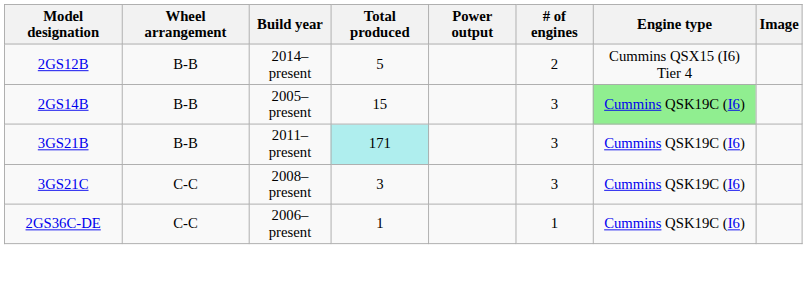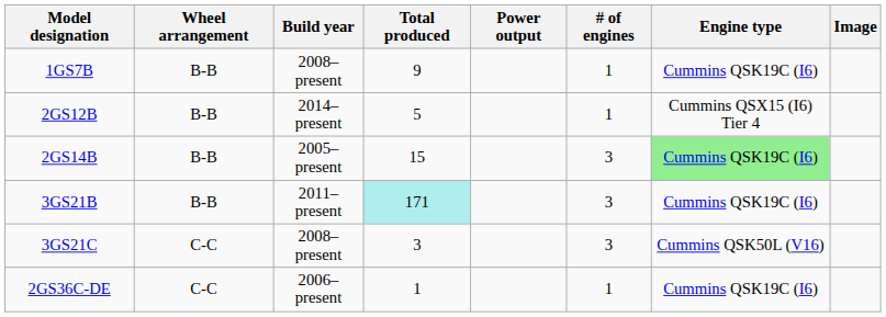 <table class="wikitable" border="1">
 <tr>
 <th>Model designation</th>
 <th>Wheel arrangement</th>
 <th>Build year</th>
 <th>Total produced</th>
 <th>Power output</th>
 <th># of engines</th>
 <th>Engine type</th>
 <th>Image</th>
 </tr>
 <tr align="center">
+<td><a href='#'>1GS7B</a></td>
+<td>B-B</td>
+<td>2008–present</td>
+<td>9</td>
+<td></td>
+<td>1</td>
+<td><a href='#'>Cummins</a> QSK19C (<a href='#'>I6</a>)</td>
+<td></td>
+</tr>
+<tr align="center">
 <td><a href='#'>2GS12B</a></td>
 <td>B-B</td>
 <td>2014–present</td>
 <td>5</td>
 <td></td>
-<td>2</td>
+<td>1</td>
 <td>Cummins QSX15 (I6) Tier 4</td>
 <td></td>
 </tr>
 <tr align="center">
 <td><a href='#'>2GS14B</a></td>
 <td>B-B</td>
 <td>2005–present</td>
 <td>15</td>
 <td></td>
 <td>3</td>
 <td style="background: lightgreen;"><a href='#'>Cummins</a> QSK19C (<a href='#'>I6</a>)</td>
 <td></td>
 </tr>
 <tr align="center">
 <td><a href='#'>3GS21B</a></td>
 <td>B-B</td>
 <td>2011–present</td>
 <td style="background: paleturquoise;">171</td>
 <td></td>
 <td>3</td>
 <td><a href='#'>Cummins</a> QSK19C (<a href='#'>I6</a>)</td>
 <td></td>
 </tr>
 <tr align="center">
 <td><a href='#'>3GS21C</a></td>
 <td>C-C</td>
 <td>2008–present</td>
 <td>3</td>
 <td></td>
 <td>3</td>
-<td><a href='#'>Cummins</a> QSK19C (<a href='#'>I6</a>)</td>
+<td><a href='#'>Cummins</a> QSK50L (<a href='#'>V16</a>)</td>
 <td></td>
 </tr>
 <tr align="center">
 <td><a href='#'>2GS36C-DE</a></td>
 <td>C-C</td>
 <td>2006–present</td>
 <td>1</td>
 <td></td>
 <td>1</td>
 <td><a href='#'>Cummins</a> QSK19C (<a href='#'>I6</a>)</td>
 <td></td>
 </tr>
 </table>
